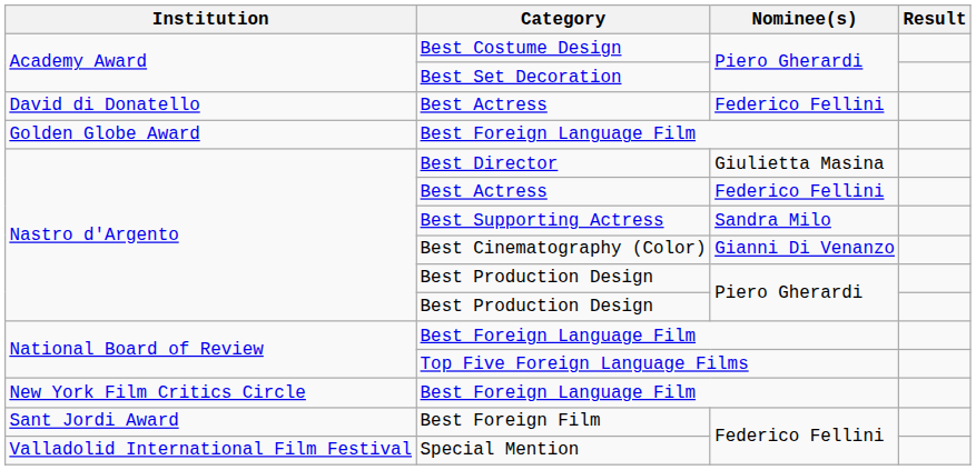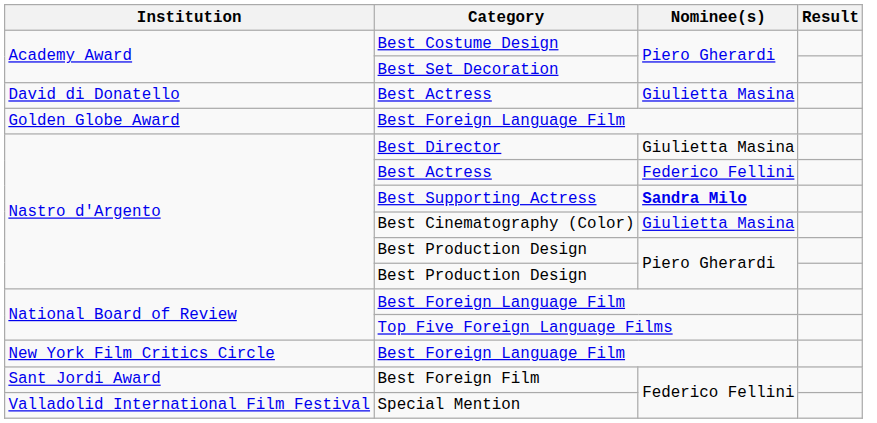 <table class="wikitable">
 <tr>
 <th>Institution</th>
 <th>Category</th>
 <th>Nominee(s)</th>
 <th>Result</th>
 </tr>
 <tr>
 <td rowspan="2"><a href='#'>Academy Award</a></td>
 <td><a href='#'>Best Costume Design</a></td>
 <td rowspan="2"><a href='#'>Piero Gherardi</a></td>
 <td></td>
 </tr>
 <tr>
 <td><a href='#'>Best Set Decoration</a></td>
 <td></td>
 </tr>
 <tr>
 <td><a href='#'>David di Donatello</a></td>
 <td><a href='#'>Best Actress</a></td>
-<td><a href='#'>Federico Fellini</a></td>
+<td><a href='#'>Giulietta Masina</a></td>
 <td></td>
 </tr>
 <tr>
 <td><a href='#'>Golden Globe Award</a></td>
 <td colspan="2"><a href='#'>Best Foreign Language Film</a></td>
 <td></td>
 </tr>
 <tr>
 <td rowspan="6"><a href='#'>Nastro d'Argento</a></td>
 <td><a href='#'>Best Director</a></td>
 <td>Giulietta Masina</td>
 <td></td>
 </tr>
 <tr>
 <td><a href='#'>Best Actress</a></td>
 <td><a href='#'>Federico Fellini</a></td>
 <td></td>
 </tr>
 <tr>
 <td><a href='#'>Best Supporting Actress</a></td>
-<td><a href='#'>Sandra Milo</a></td>
+<td><strong><a href='#'>Sandra Milo</a></strong></td>
 <td></td>
 </tr>
 <tr>
 <td>Best Cinematography (Color)</td>
-<td><a href='#'>Gianni Di Venanzo</a></td>
+<td><a href='#'>Giulietta Masina</a></td>
 <td></td>
 </tr>
 <tr>
 <td>Best Production Design</td>
 <td rowspan="2">Piero Gherardi</td>
 <td></td>
 </tr>
 <tr>
 <td>Best Production Design</td>
 <td></td>
 </tr>
 <tr>
 <td rowspan="2"><a href='#'>National Board of Review</a></td>
 <td colspan="2"><a href='#'>Best Foreign Language Film</a></td>
 <td></td>
 </tr>
 <tr>
 <td colspan="2"><a href='#'>Top Five Foreign Language Films</a></td>
 <td></td>
 </tr>
 <tr>
 <td><a href='#'>New York Film Critics Circle</a></td>
 <td colspan="2"><a href='#'>Best Foreign Language Film</a></td>
 <td></td>
 </tr>
 <tr>
 <td><a href='#'>Sant Jordi Award</a></td>
 <td>Best Foreign Film</td>
 <td rowspan="3">Federico Fellini</td>
 <td></td>
 </tr>
 <tr>
 <td><a href='#'>Valladolid International Film Festival</a></td>
 <td>Special Mention</td>
 <td></td>
 </tr>
 </table>
